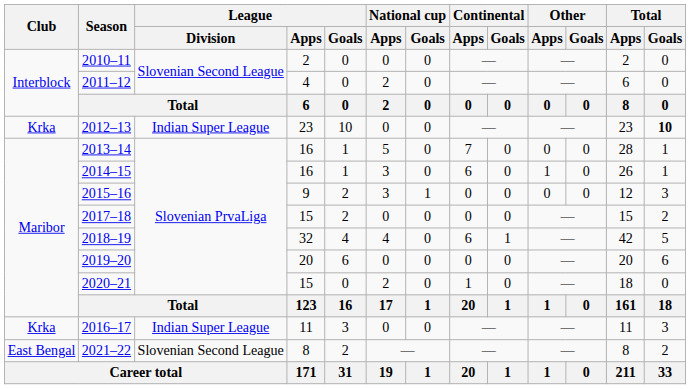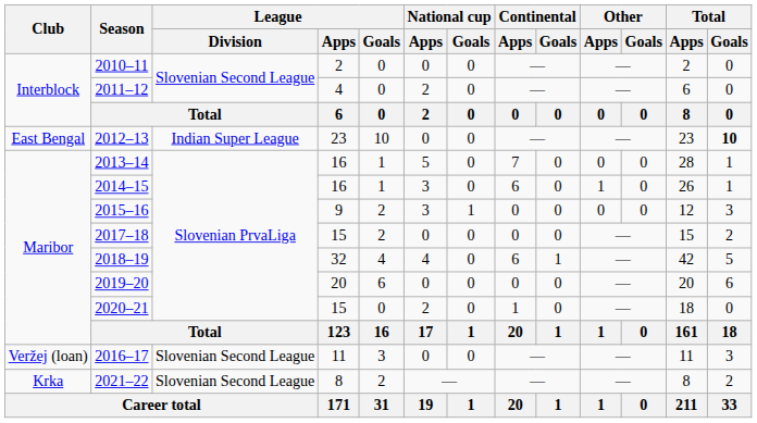 <table class="wikitable" style=text-align:center>
 <tr>
 <th rowspan=2>Club</th>
 <th rowspan=2>Season</th>
 <th colspan=3>League</th>
 <th colspan=2>National cup</th>
 <th colspan=2>Continental</th>
 <th colspan=2>Other</th>
 <th colspan=2>Total</th>
 </tr>
 <tr>
 <th>Division</th>
 <th>Apps</th>
 <th>Goals</th>
 <th>Apps</th>
 <th>Goals</th>
 <th>Apps</th>
 <th>Goals</th>
 <th>Apps</th>
 <th>Goals</th>
 <th>Apps</th>
 <th>Goals</th>
 </tr>
 <tr>
 <td rowspan=3><a href='#'>Interblock</a></td>
 <td><a href='#'>2010–11</a></td>
 <td rowspan=2><a href='#'>Slovenian Second League</a></td>
 <td>2</td>
 <td>0</td>
 <td>0</td>
 <td>0</td>
 <td colspan=2>—</td>
 <td colspan=2>—</td>
 <td>2</td>
 <td>0</td>
 </tr>
 <tr>
 <td><a href='#'>2011–12</a></td>
 <td>4</td>
 <td>0</td>
 <td>2</td>
 <td>0</td>
 <td colspan=2>—</td>
 <td colspan=2>—</td>
 <td>6</td>
 <td>0</td>
 </tr>
 <tr>
 <th colspan=2>Total</th>
 <th>6</th>
 <th>0</th>
 <th>2</th>
 <th>0</th>
 <th>0</th>
 <th>0</th>
 <th>0</th>
 <th>0</th>
 <th>8</th>
 <th>0</th>
 </tr>
 <tr>
-<td><a href='#'>Krka</a></td>
+<td><a href='#'>East Bengal</a></td>
 <td><a href='#'>2012–13</a></td>
 <td><a href='#'>Indian Super League</a></td>
 <td>23</td>
 <td>10</td>
 <td>0</td>
 <td>0</td>
 <td colspan=2>—</td>
 <td colspan=2>—</td>
 <td>23</td>
 <td><strong>10</strong></td>
 </tr>
 <tr>
 <td rowspan=8><a href='#'>Maribor</a></td>
 <td><a href='#'>2013–14</a></td>
 <td rowspan=7><a href='#'>Slovenian PrvaLiga</a></td>
 <td>16</td>
 <td>1</td>
 <td>5</td>
 <td>0</td>
 <td>7</td>
 <td>0</td>
 <td>0</td>
 <td>0</td>
 <td>28</td>
 <td>1</td>
 </tr>
 <tr>
 <td><a href='#'>2014–15</a></td>
 <td>16</td>
 <td>1</td>
 <td>3</td>
 <td>0</td>
 <td>6</td>
 <td>0</td>
 <td>1</td>
 <td>0</td>
 <td>26</td>
 <td>1</td>
 </tr>
 <tr>
 <td><a href='#'>2015–16</a></td>
 <td>9</td>
 <td>2</td>
 <td>3</td>
 <td>1</td>
 <td>0</td>
 <td>0</td>
 <td>0</td>
 <td>0</td>
 <td>12</td>
 <td>3</td>
 </tr>
 <tr>
 <td><a href='#'>2017–18</a></td>
 <td>15</td>
 <td>2</td>
 <td>0</td>
 <td>0</td>
 <td>0</td>
 <td>0</td>
 <td colspan=2>—</td>
 <td>15</td>
 <td>2</td>
 </tr>
 <tr>
 <td><a href='#'>2018–19</a></td>
 <td>32</td>
 <td>4</td>
 <td>4</td>
 <td>0</td>
 <td>6</td>
 <td>1</td>
 <td colspan=2>—</td>
 <td>42</td>
 <td>5</td>
 </tr>
 <tr>
 <td><a href='#'>2019–20</a></td>
 <td>20</td>
 <td>6</td>
 <td>0</td>
 <td>0</td>
 <td>0</td>
 <td>0</td>
 <td colspan=2>—</td>
 <td>20</td>
 <td>6</td>
 </tr>
 <tr>
 <td><a href='#'>2020–21</a></td>
 <td>15</td>
 <td>0</td>
 <td>2</td>
 <td>0</td>
 <td>1</td>
 <td>0</td>
 <td colspan=2>—</td>
 <td>18</td>
 <td>0</td>
 </tr>
 <tr>
 <th colspan=2>Total</th>
 <th>123</th>
 <th>16</th>
 <th>17</th>
 <th>1</th>
 <th>20</th>
 <th>1</th>
 <th>1</th>
 <th>0</th>
 <th>161</th>
 <th>18</th>
 </tr>
 <tr>
-<td><a href='#'>Krka</a></td>
+<td><a href='#'>Veržej</a> (loan)</td>
 <td><a href='#'>2016–17</a></td>
-<td><a href='#'>Indian Super League</a></td>
+<td>Slovenian Second League</td>
 <td>11</td>
 <td>3</td>
 <td>0</td>
 <td>0</td>
 <td colspan=2>—</td>
 <td colspan=2>—</td>
 <td>11</td>
 <td>3</td>
 </tr>
 <tr>
-<td><a href='#'>East Bengal</a></td>
+<td><a href='#'>Krka</a></td>
 <td><a href='#'>2021–22</a></td>
 <td>Slovenian Second League</td>
 <td>8</td>
 <td>2</td>
 <td colspan="2">—</td>
 <td colspan="2">—</td>
 <td colspan="2">—</td>
 <td>8</td>
 <td>2</td>
 </tr>
 <tr>
 <th colspan=3>Career total</th>
 <th>171</th>
 <th>31</th>
 <th>19</th>
 <th>1</th>
 <th>20</th>
 <th>1</th>
 <th>1</th>
 <th>0</th>
 <th>211</th>
 <th>33</th>
 </tr>
 </table>
